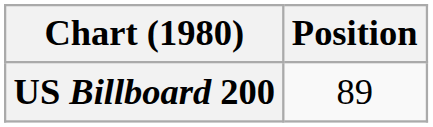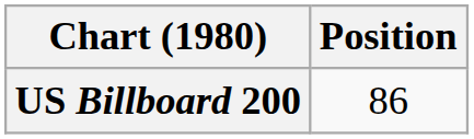 <table class="wikitable plainrowheaders" style="text-align:center">
 <tr>
 <th scope="col">Chart (1980)</th>
 <th scope="col">Position</th>
 </tr>
 <tr>
 <th scope="row">US <em>Billboard</em> 200</th>
-<td>89</td>
+<td>86</td>
 </tr>
 </table>
